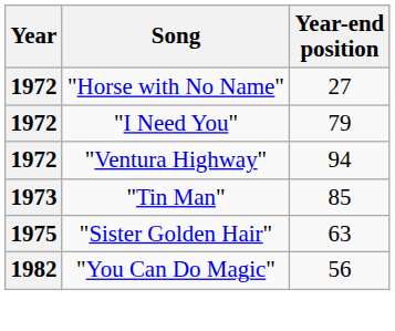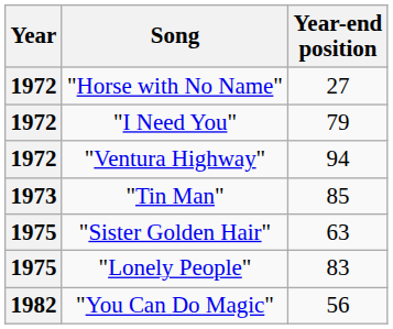 <table class="wikitable plainrowheaders" style="text-align:center;" border="1">
 <tr>
 <th>Year</th>
 <th>Song</th>
 <th>Year-end<br>position</th>
 </tr>
 <tr>
 <th scope="row">1972</th>
 <td>"<a href='#'>Horse with No Name</a>"</td>
 <td>27</td>
 </tr>
 <tr>
 <th scope="row">1972</th>
 <td>"<a href='#'>I Need You</a>"</td>
 <td>79</td>
 </tr>
 <tr>
 <th scope="row">1972</th>
 <td>"<a href='#'>Ventura Highway</a>"</td>
 <td>94</td>
 </tr>
 <tr>
 <th scope="row">1973</th>
 <td>"<a href='#'>Tin Man</a>"</td>
 <td>85</td>
 </tr>
 <tr>
 <th scope="row">1975</th>
 <td>"<a href='#'>Sister Golden Hair</a>"</td>
 <td>63</td>
 </tr>
 <tr>
+<th scope="row">1975</th>
+<td>"<a href='#'>Lonely People</a>"</td>
+<td>83</td>
+</tr>
+<tr>
 <th scope="row">1982</th>
 <td>"<a href='#'>You Can Do Magic</a>"</td>
 <td>56</td>
 </tr>
 </table>
